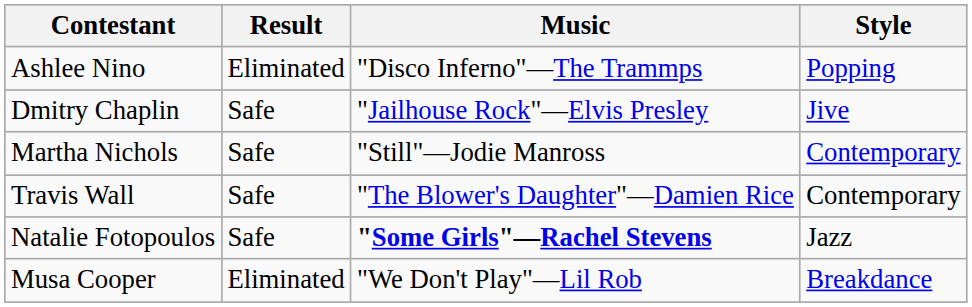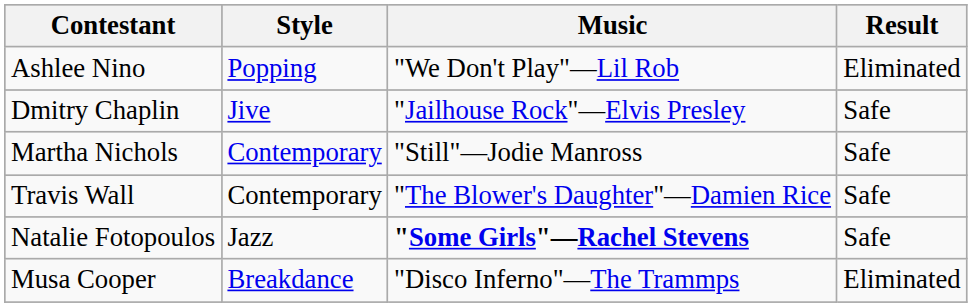 <table class="wikitable">
 <tr>
 <th>Contestant</th>
+<th>Style</th>
+<th>Music</th>
 <th>Result</th>
-<th>Music</th>
-<th>Style</th>
 </tr>
 <tr>
 <td>Ashlee Nino</td>
+<td><a href='#'>Popping</a></td>
+<td>"We Don't Play"—<a href='#'>Lil Rob</a></td>
 <td>Eliminated</td>
-<td>"Disco Inferno"—<a href='#'>The Trammps</a></td>
-<td><a href='#'>Popping</a></td>
 </tr>
 <tr>
 <td>Dmitry Chaplin</td>
+<td><a href='#'>Jive</a></td>
+<td>"<a href='#'>Jailhouse Rock</a>"—<a href='#'>Elvis Presley</a></td>
 <td>Safe</td>
-<td>"<a href='#'>Jailhouse Rock</a>"—<a href='#'>Elvis Presley</a></td>
-<td><a href='#'>Jive</a></td>
 </tr>
 <tr>
 <td>Martha Nichols</td>
+<td><a href='#'>Contemporary</a></td>
+<td>"Still"—Jodie Manross</td>
 <td>Safe</td>
-<td>"Still"—Jodie Manross</td>
-<td><a href='#'>Contemporary</a></td>
 </tr>
 <tr>
 <td>Travis Wall</td>
+<td>Contemporary</td>
+<td>"<a href='#'>The Blower's Daughter</a>"—<a href='#'>Damien Rice</a></td>
 <td>Safe</td>
-<td>"<a href='#'>The Blower's Daughter</a>"—<a href='#'>Damien Rice</a></td>
-<td>Contemporary</td>
 </tr>
 <tr>
 <td>Natalie Fotopoulos</td>
+<td>Jazz</td>
+<td><strong>"<a href='#'>Some Girls</a>"—<a href='#'>Rachel Stevens</a></strong></td>
 <td>Safe</td>
-<td><strong>"<a href='#'>Some Girls</a>"—<a href='#'>Rachel Stevens</a></strong></td>
-<td>Jazz</td>
 </tr>
 <tr>
 <td>Musa Cooper</td>
+<td><a href='#'>Breakdance</a></td>
+<td>"Disco Inferno"—<a href='#'>The Trammps</a></td>
 <td>Eliminated</td>
-<td>"We Don't Play"—<a href='#'>Lil Rob</a></td>
-<td><a href='#'>Breakdance</a></td>
 </tr>
 </table>
